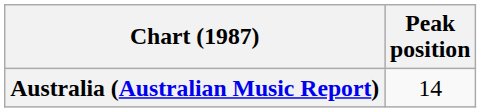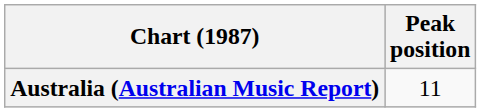 <table class="wikitable plainrowheaders" style="text-align:center">
 <tr>
 <th>Chart (1987)</th>
 <th>Peak<br>position</th>
 </tr>
 <tr>
 <th scope="row">Australia (<a href='#'>Australian Music Report</a>)</th>
-<td>14</td>
+<td>11</td>
 </tr>
 </table>
